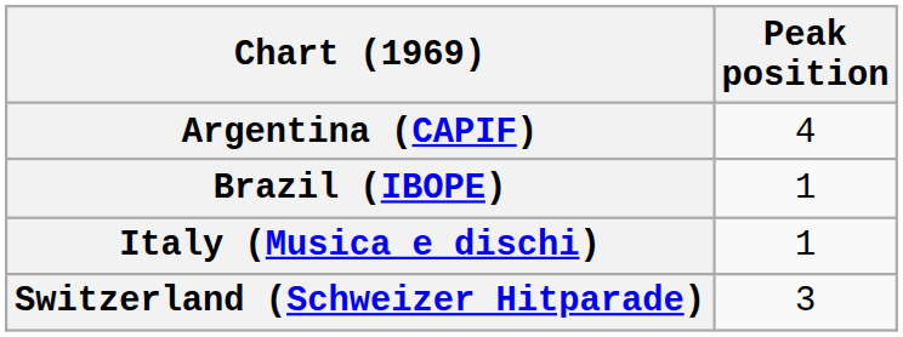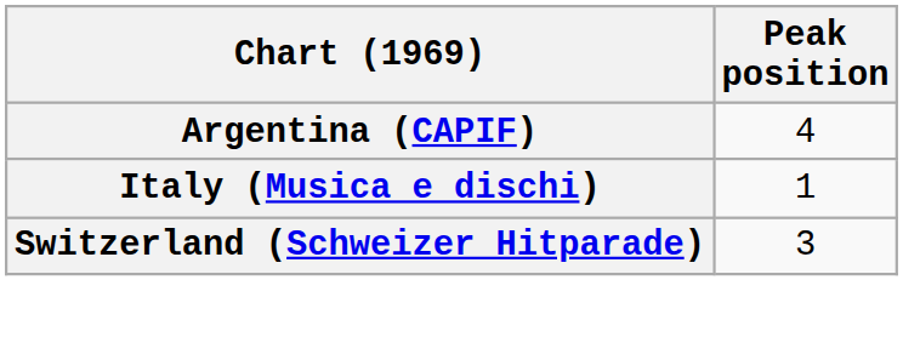 <table class="wikitable sortable plainrowheaders">
 <tr>
 <th>Chart (1969)</th>
 <th>Peak<br>position</th>
 </tr>
 <tr>
 <th scope="row">Argentina (<a href='#'>CAPIF</a>)</th>
 <td style="text-align:center;">4</td>
 </tr>
 <tr>
-<th scope="row">Brazil (<a href='#'>IBOPE</a>)</th>
-<td style="text-align:center;">1</td>
-</tr>
-<tr>
 <th scope="row">Italy (<a href='#'>Musica e dischi</a>)</th>
 <td style="text-align:center;">1</td>
 </tr>
 <tr>
 <th scope="row">Switzerland (<a href='#'>Schweizer Hitparade</a>)</th>
 <td style="text-align:center;">3</td>
 </tr>
 </table>
